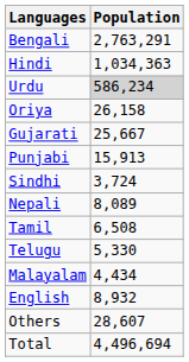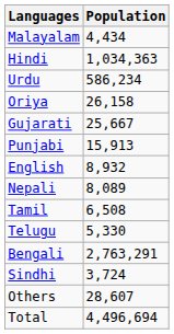 <table class="wikitable">
 <tr>
 <th>Languages</th>
 <th>Population</th>
 </tr>
 <tr>
-<td><a href='#'>Bengali</a></td>
-<td>2,763,291</td>
+<td><a href='#'>Malayalam</a></td>
+<td>4,434</td>
 </tr>
 <tr>
 <td><a href='#'>Hindi</a></td>
 <td>1,034,363</td>
 </tr>
 <tr>
 <td><a href='#'>Urdu</a></td>
-<td style="background: lightgrey;">586,234</td>
+<td>586,234</td>
 </tr>
 <tr>
 <td><a href='#'>Oriya</a></td>
 <td>26,158</td>
 </tr>
 <tr>
 <td><a href='#'>Gujarati</a></td>
 <td>25,667</td>
 </tr>
 <tr>
 <td><a href='#'>Punjabi</a></td>
 <td>15,913</td>
 </tr>
 <tr>
-<td><a href='#'>Sindhi</a></td>
-<td>3,724</td>
+<td><a href='#'>English</a></td>
+<td>8,932</td>
 </tr>
 <tr>
 <td><a href='#'>Nepali</a></td>
 <td>8,089</td>
 </tr>
 <tr>
 <td><a href='#'>Tamil</a></td>
 <td>6,508</td>
 </tr>
 <tr>
 <td><a href='#'>Telugu</a></td>
 <td>5,330</td>
 </tr>
 <tr>
-<td><a href='#'>Malayalam</a></td>
-<td>4,434</td>
+<td><a href='#'>Bengali</a></td>
+<td>2,763,291</td>
 </tr>
 <tr>
-<td><a href='#'>English</a></td>
-<td>8,932</td>
+<td><a href='#'>Sindhi</a></td>
+<td>3,724</td>
 </tr>
 <tr>
 <td>Others</td>
 <td>28,607</td>
 </tr>
 <tr>
 <td>Total</td>
 <td>4,496,694</td>
 </tr>
 </table>
